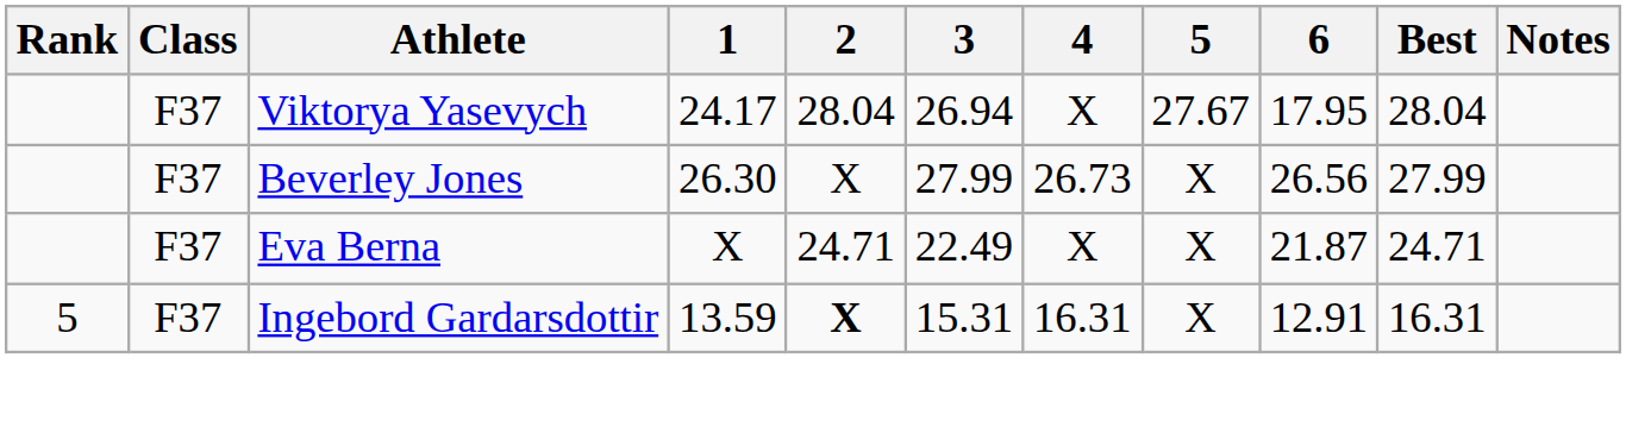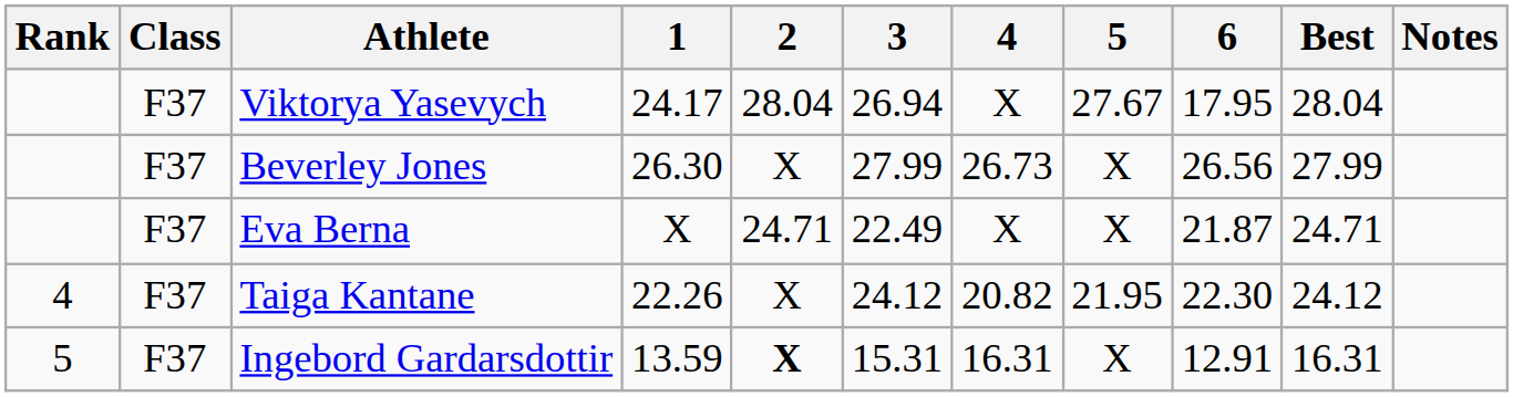 <table class="wikitable sortable" style="text-align:center">
 <tr>
 <th>Rank</th>
 <th>Class</th>
 <th>Athlete</th>
 <th>1</th>
 <th>2</th>
 <th>3</th>
 <th>4</th>
 <th>5</th>
 <th>6</th>
 <th>Best</th>
 <th>Notes</th>
 </tr>
 <tr>
 <td></td>
 <td>F37</td>
 <td style="text-align:left"><a href='#'>Viktorya Yasevych</a><br></td>
 <td>24.17</td>
 <td>28.04</td>
 <td>26.94</td>
 <td>X</td>
 <td>27.67</td>
 <td>17.95</td>
 <td>28.04</td>
 <td></td>
 </tr>
 <tr>
 <td></td>
 <td>F37</td>
 <td style="text-align:left"><a href='#'>Beverley Jones</a><br></td>
 <td>26.30</td>
 <td>X</td>
 <td>27.99</td>
 <td>26.73</td>
 <td>X</td>
 <td>26.56</td>
 <td>27.99</td>
 <td></td>
 </tr>
 <tr>
 <td></td>
 <td>F37</td>
 <td style="text-align:left"><a href='#'>Eva Berna</a><br></td>
 <td>X</td>
 <td>24.71</td>
 <td>22.49</td>
 <td>X</td>
 <td>X</td>
 <td>21.87</td>
 <td>24.71</td>
 <td></td>
 </tr>
 <tr>
+<td>4</td>
+<td>F37</td>
+<td style="text-align:left"><a href='#'>Taiga Kantane</a><br></td>
+<td>22.26</td>
+<td>X</td>
+<td>24.12</td>
+<td>20.82</td>
+<td>21.95</td>
+<td>22.30</td>
+<td>24.12</td>
+<td></td>
+</tr>
+<tr>
 <td>5</td>
 <td>F37</td>
 <td style="text-align:left"><a href='#'>Ingebord Gardarsdottir</a><br></td>
 <td>13.59</td>
 <td><strong>X</strong></td>
 <td>15.31</td>
 <td>16.31</td>
 <td>X</td>
 <td>12.91</td>
 <td>16.31</td>
 <td></td>
 </tr>
 </table>
